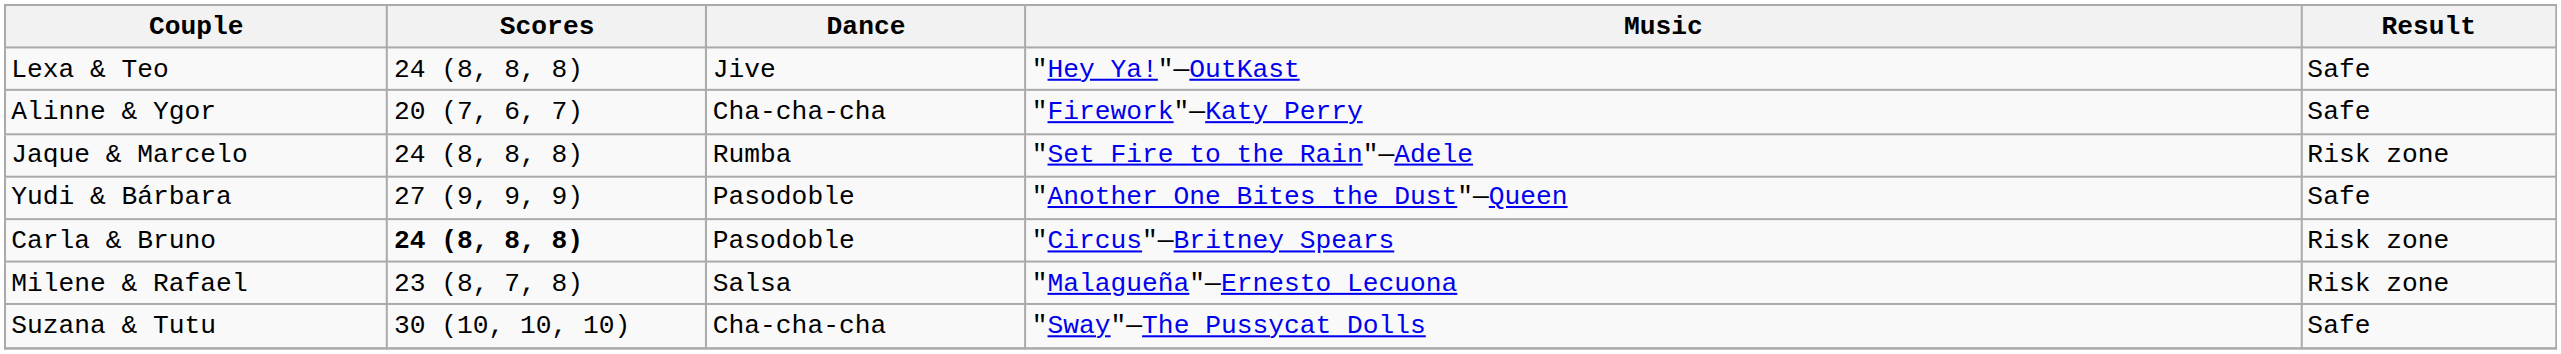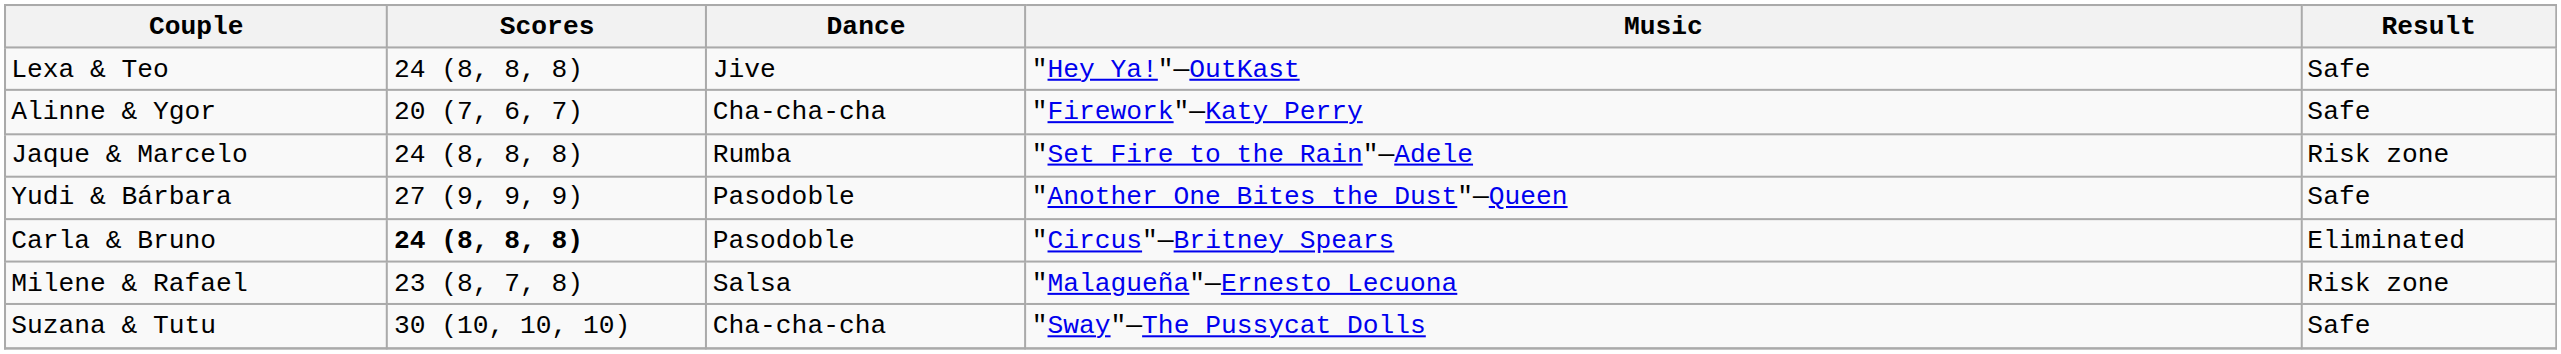 <table class="wikitable sortable" style="width:100%;">
 <tr>
 <th style="width:15.0%;">Couple</th>
 <th style="width:12.5%;">Scores</th>
 <th style="width:12.5%;">Dance</th>
 <th style="width:50.0%;">Music</th>
 <th style="width:10.0%;">Result</th>
 </tr>
 <tr>
 <td>Lexa & Teo</td>
 <td>24 (8, 8, 8)</td>
 <td>Jive</td>
 <td>"<a href='#'>Hey Ya!</a>"—<a href='#'>OutKast</a></td>
 <td>Safe</td>
 </tr>
 <tr>
 <td>Alinne & Ygor</td>
 <td>20 (7, 6, 7)</td>
 <td>Cha-cha-cha</td>
 <td>"<a href='#'>Firework</a>"—<a href='#'>Katy Perry</a></td>
 <td>Safe</td>
 </tr>
 <tr>
 <td>Jaque & Marcelo</td>
 <td>24 (8, 8, 8)</td>
 <td>Rumba</td>
 <td>"<a href='#'>Set Fire to the Rain</a>"—<a href='#'>Adele</a></td>
 <td>Risk zone</td>
 </tr>
 <tr>
 <td>Yudi & Bárbara</td>
 <td>27 (9, 9, 9)</td>
 <td>Pasodoble</td>
 <td>"<a href='#'>Another One Bites the Dust</a>"—<a href='#'>Queen</a></td>
 <td>Safe</td>
 </tr>
 <tr>
 <td>Carla & Bruno</td>
 <td><strong>24 (8, 8, 8)</strong></td>
 <td>Pasodoble</td>
 <td>"<a href='#'>Circus</a>"—<a href='#'>Britney Spears</a></td>
-<td>Risk zone</td>
+<td>Eliminated</td>
 </tr>
 <tr>
 <td>Milene & Rafael</td>
 <td>23 (8, 7, 8)</td>
 <td>Salsa</td>
 <td>"<a href='#'>Malagueña</a>"—<a href='#'>Ernesto Lecuona</a></td>
 <td>Risk zone</td>
 </tr>
 <tr>
 <td>Suzana & Tutu</td>
 <td>30 (10, 10, 10)</td>
 <td>Cha-cha-cha</td>
 <td>"<a href='#'>Sway</a>"—<a href='#'>The Pussycat Dolls</a></td>
 <td>Safe</td>
 </tr>
 <tr>
 </tr>
 </table>
